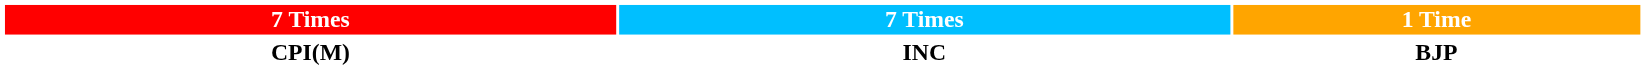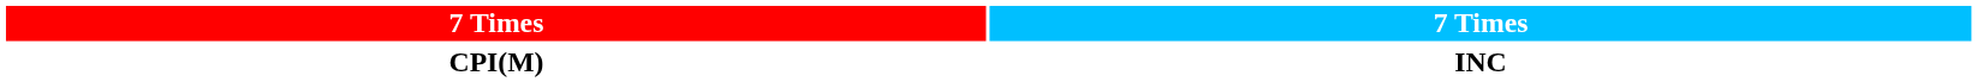 <table style="width:70%; text-align:center;">
 <tr style="color:white;">
 <td style="background:red; width:37.5%;"><strong>7 Times</strong></td>
 <td style="background:DeepSkyBlue; width:37.5%;"><strong>7 Times</strong></td>
-<td style="background:orange; width:25%;"><strong>1 Time</strong></td>
 </tr>
 <tr>
 <td><span><strong>CPI(M)</strong></span></td>
 <td><span><strong>INC</strong></span></td>
-<td><span><strong>BJP</strong></span></td>
 </tr>
 </table>
